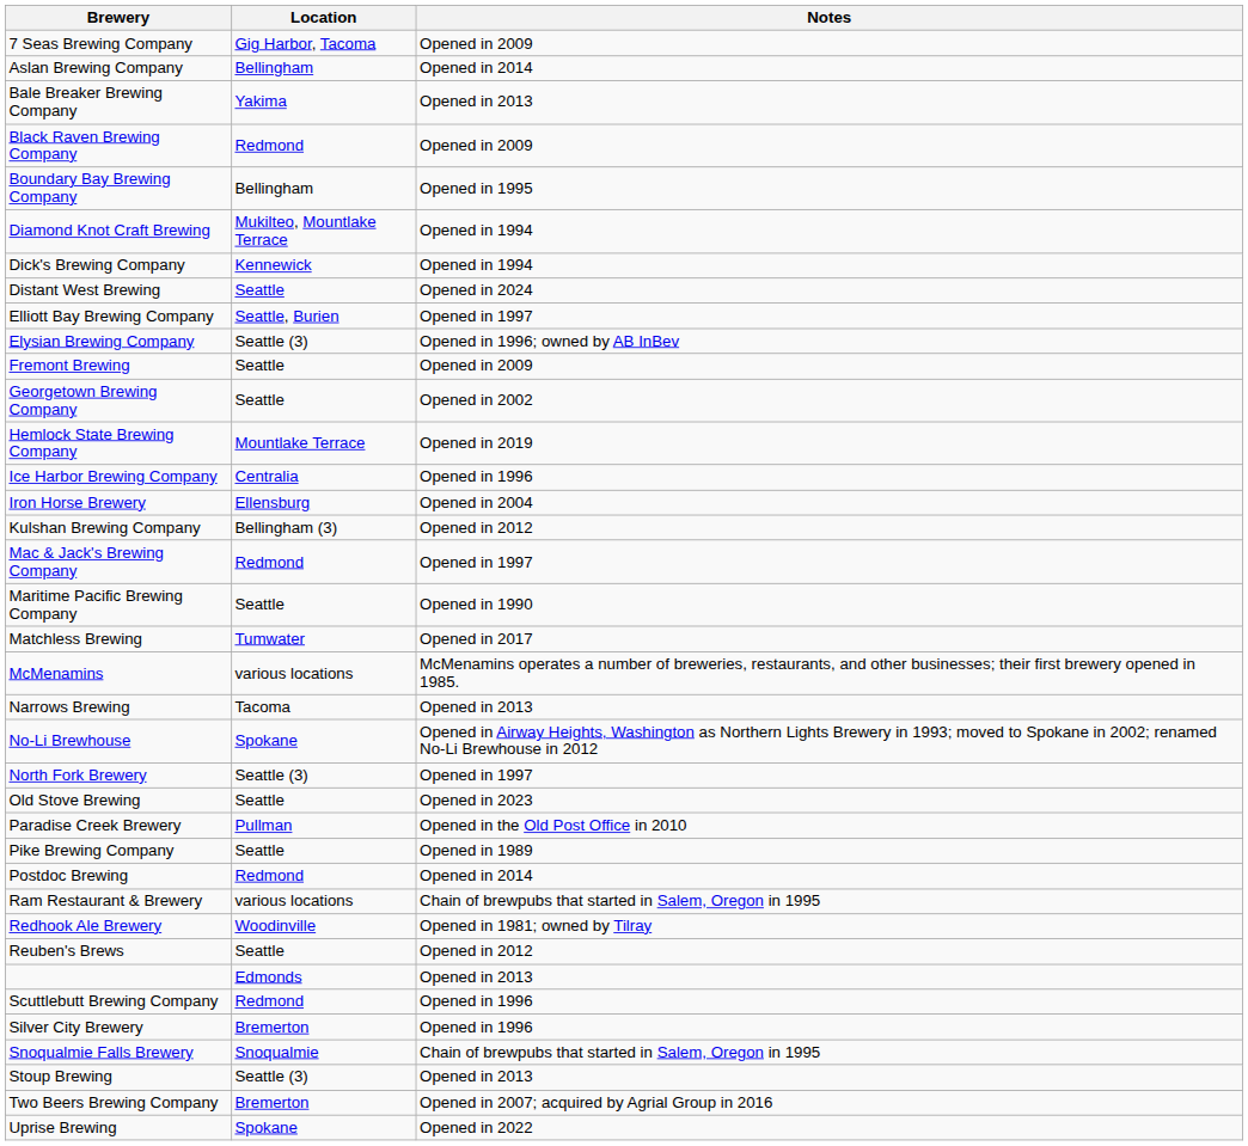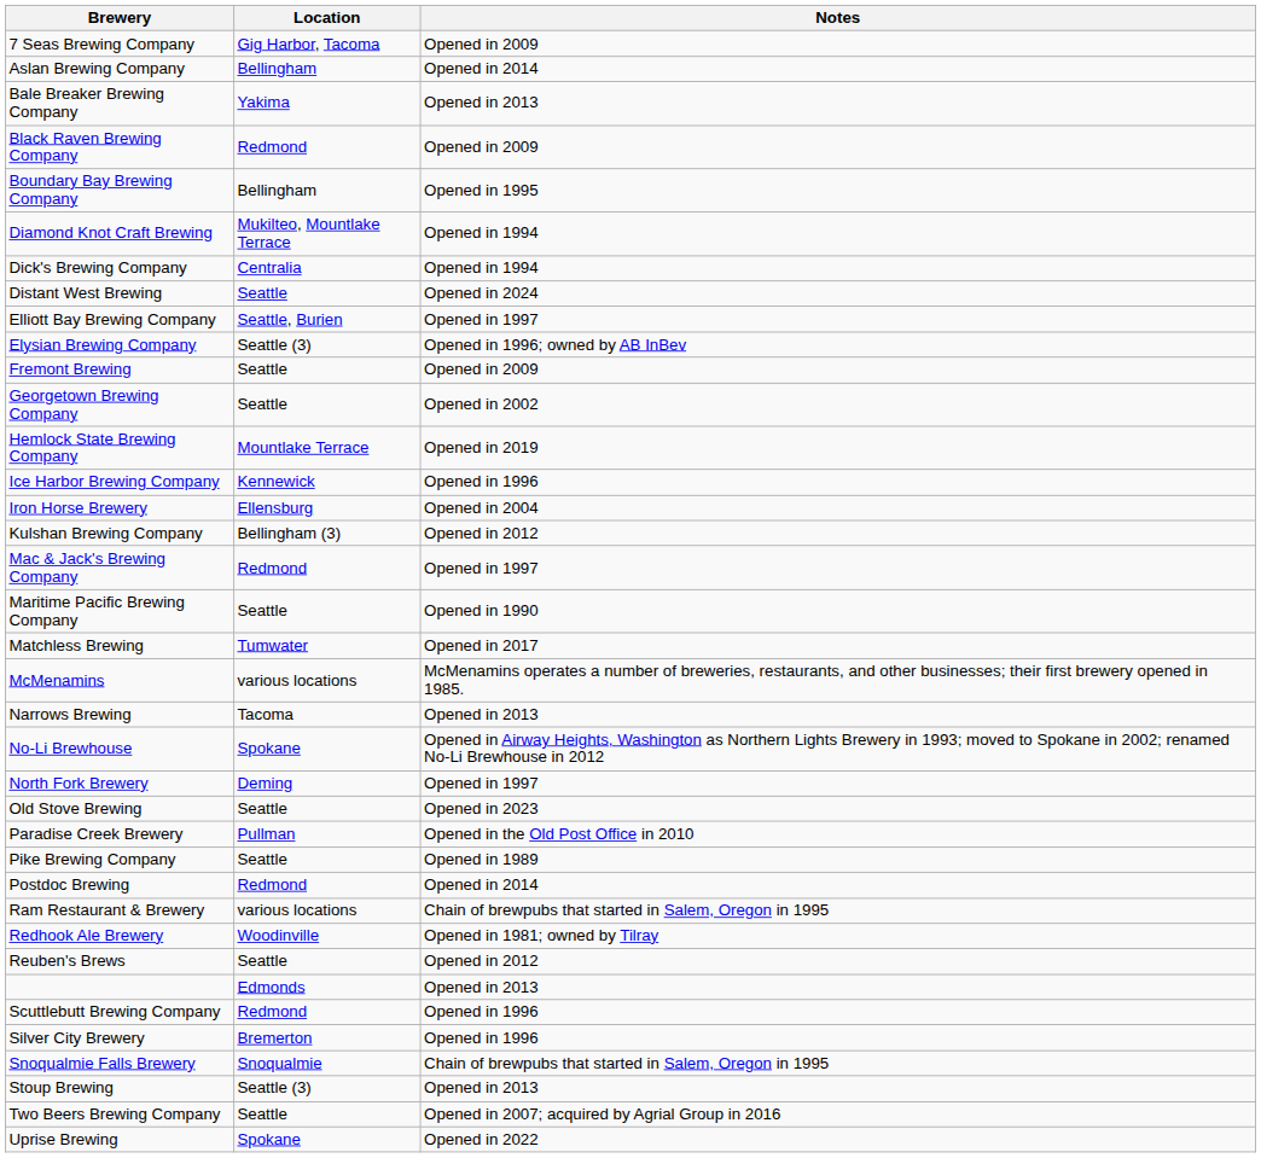 <table class="wikitable sortable">
 <tr>
 <th>Brewery</th>
 <th>Location</th>
 <th>Notes</th>
 </tr>
 <tr>
 <td>7 Seas Brewing Company</td>
 <td><a href='#'>Gig Harbor</a>, <a href='#'>Tacoma</a></td>
 <td>Opened in 2009</td>
 </tr>
 <tr>
 <td>Aslan Brewing Company</td>
 <td><a href='#'>Bellingham</a></td>
 <td>Opened in 2014</td>
 </tr>
 <tr>
 <td>Bale Breaker Brewing Company</td>
 <td><a href='#'>Yakima</a></td>
 <td>Opened in 2013</td>
 </tr>
 <tr>
 <td><a href='#'>Black Raven Brewing Company</a></td>
 <td><a href='#'>Redmond</a></td>
 <td>Opened in 2009</td>
 </tr>
 <tr>
 <td><a href='#'>Boundary Bay Brewing Company</a></td>
 <td>Bellingham</td>
 <td>Opened in 1995</td>
 </tr>
 <tr>
 <td><a href='#'>Diamond Knot Craft Brewing</a></td>
 <td><a href='#'>Mukilteo</a>, <a href='#'>Mountlake Terrace</a></td>
 <td>Opened in 1994</td>
 </tr>
 <tr>
 <td>Dick's Brewing Company</td>
-<td><a href='#'>Kennewick</a></td>
+<td><a href='#'>Centralia</a></td>
 <td>Opened in 1994</td>
 </tr>
 <tr>
 <td>Distant West Brewing</td>
 <td><a href='#'>Seattle</a></td>
 <td>Opened in 2024</td>
 </tr>
 <tr>
 <td>Elliott Bay Brewing Company</td>
 <td><a href='#'>Seattle</a>, <a href='#'>Burien</a></td>
 <td>Opened in 1997</td>
 </tr>
 <tr>
 <td><a href='#'>Elysian Brewing Company</a></td>
 <td>Seattle (3)</td>
 <td>Opened in 1996; owned by <a href='#'>AB InBev</a></td>
 </tr>
 <tr>
 <td><a href='#'>Fremont Brewing</a></td>
 <td>Seattle</td>
 <td>Opened in 2009</td>
 </tr>
 <tr>
 <td><a href='#'>Georgetown Brewing Company</a></td>
 <td>Seattle</td>
 <td>Opened in 2002</td>
 </tr>
 <tr>
 <td><a href='#'>Hemlock State Brewing Company</a></td>
 <td><a href='#'>Mountlake Terrace</a></td>
 <td>Opened in 2019</td>
 </tr>
 <tr>
 <td><a href='#'>Ice Harbor Brewing Company</a></td>
-<td><a href='#'>Centralia</a></td>
+<td><a href='#'>Kennewick</a></td>
 <td>Opened in 1996</td>
 </tr>
 <tr>
 <td><a href='#'>Iron Horse Brewery</a></td>
 <td><a href='#'>Ellensburg</a></td>
 <td>Opened in 2004</td>
 </tr>
 <tr>
 <td>Kulshan Brewing Company</td>
 <td>Bellingham (3)</td>
 <td>Opened in 2012</td>
 </tr>
 <tr>
 <td><a href='#'>Mac & Jack's Brewing Company</a></td>
 <td><a href='#'>Redmond</a></td>
 <td>Opened in 1997</td>
 </tr>
 <tr>
 <td>Maritime Pacific Brewing Company</td>
 <td>Seattle</td>
 <td>Opened in 1990</td>
 </tr>
 <tr>
 <td>Matchless Brewing</td>
 <td><a href='#'>Tumwater</a></td>
 <td>Opened in 2017</td>
 </tr>
 <tr>
 <td><a href='#'>McMenamins</a></td>
 <td>various locations</td>
 <td>McMenamins operates a number of breweries, restaurants, and other businesses; their first brewery opened in 1985.</td>
 </tr>
 <tr>
 <td>Narrows Brewing</td>
 <td>Tacoma</td>
 <td>Opened in 2013</td>
 </tr>
 <tr>
 <td><a href='#'>No-Li Brewhouse</a></td>
 <td><a href='#'>Spokane</a></td>
 <td>Opened in <a href='#'>Airway Heights, Washington</a> as Northern Lights Brewery in 1993; moved to Spokane in 2002; renamed No-Li Brewhouse in 2012</td>
 </tr>
 <tr>
 <td><a href='#'>North Fork Brewery</a></td>
-<td>Seattle (3)</td>
+<td><a href='#'>Deming</a></td>
 <td>Opened in 1997</td>
 </tr>
 <tr>
 <td>Old Stove Brewing</td>
 <td>Seattle</td>
 <td>Opened in 2023</td>
 </tr>
 <tr>
 <td>Paradise Creek Brewery</td>
 <td><a href='#'>Pullman</a></td>
 <td>Opened in the <a href='#'>Old Post Office</a> in 2010</td>
 </tr>
 <tr>
 <td>Pike Brewing Company</td>
 <td>Seattle</td>
 <td>Opened in 1989</td>
 </tr>
 <tr>
 <td>Postdoc Brewing</td>
 <td><a href='#'>Redmond</a></td>
 <td>Opened in 2014</td>
 </tr>
 <tr>
 <td>Ram Restaurant & Brewery</td>
 <td>various locations</td>
 <td>Chain of brewpubs that started in <a href='#'>Salem, Oregon</a> in 1995</td>
 </tr>
 <tr>
 <td><a href='#'>Redhook Ale Brewery</a></td>
 <td><a href='#'>Woodinville</a></td>
 <td>Opened in 1981; owned by <a href='#'>Tilray</a></td>
 </tr>
 <tr>
 <td>Reuben's Brews</td>
 <td>Seattle</td>
 <td>Opened in 2012</td>
 </tr>
 <tr>
 <td></td>
 <td><a href='#'>Edmonds</a></td>
 <td>Opened in 2013</td>
 </tr>
 <tr>
 <td>Scuttlebutt Brewing Company</td>
 <td><a href='#'>Redmond</a></td>
 <td>Opened in 1996</td>
 </tr>
 <tr>
 <td>Silver City Brewery</td>
 <td><a href='#'>Bremerton</a></td>
 <td>Opened in 1996</td>
 </tr>
 <tr>
 <td><a href='#'>Snoqualmie Falls Brewery</a></td>
 <td><a href='#'>Snoqualmie</a></td>
 <td>Chain of brewpubs that started in <a href='#'>Salem, Oregon</a> in 1995</td>
 </tr>
 <tr>
 <td>Stoup Brewing</td>
 <td>Seattle (3)</td>
 <td>Opened in 2013</td>
 </tr>
 <tr>
 <td>Two Beers Brewing Company</td>
-<td><a href='#'>Bremerton</a></td>
+<td>Seattle</td>
 <td>Opened in 2007; acquired by Agrial Group in 2016</td>
 </tr>
 <tr>
 <td>Uprise Brewing</td>
 <td><a href='#'>Spokane</a></td>
 <td>Opened in 2022</td>
 </tr>
 </table>
